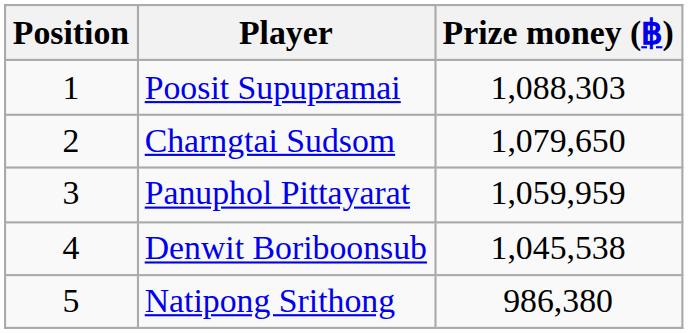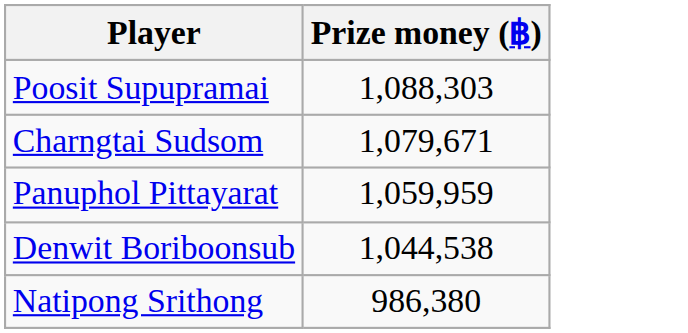 <table class=wikitable>
 <tr>
-<th>Position</th>
 <th>Player</th>
 <th>Prize money (<a href='#'>฿</a>)</th>
 </tr>
 <tr>
-<td align=center>1</td>
 <td> <a href='#'>Poosit Supupramai</a></td>
 <td align=center>1,088,303</td>
 </tr>
 <tr>
-<td align=center>2</td>
 <td> <a href='#'>Charngtai Sudsom</a></td>
-<td align=center>1,079,650</td>
+<td align=center>1,079,671</td>
 </tr>
 <tr>
-<td align=center>3</td>
 <td> <a href='#'>Panuphol Pittayarat</a></td>
 <td align=center>1,059,959</td>
 </tr>
 <tr>
-<td align=center>4</td>
 <td> <a href='#'>Denwit Boriboonsub</a></td>
-<td align=center>1,045,538</td>
+<td align=center>1,044,538</td>
 </tr>
 <tr>
-<td align=center>5</td>
 <td> <a href='#'>Natipong Srithong</a></td>
 <td align=center>986,380</td>
 </tr>
 </table>
